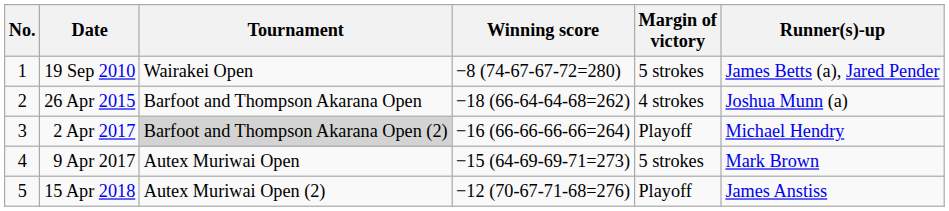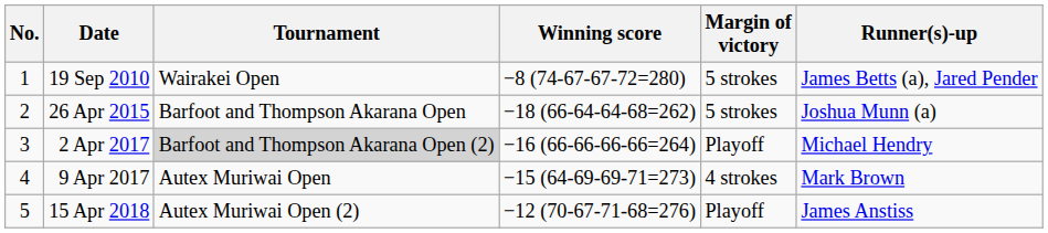 <table class="wikitable" style="font-size:95%;">
 <tr>
 <th>No.</th>
 <th>Date</th>
 <th>Tournament</th>
 <th>Winning score</th>
 <th>Margin of<br>victory</th>
 <th>Runner(s)-up</th>
 </tr>
 <tr>
 <td align=center>1</td>
 <td align=right>19 Sep <a href='#'>2010</a></td>
 <td>Wairakei Open</td>
 <td>−8 (74-67-67-72=280)</td>
 <td>5 strokes</td>
 <td> <a href='#'>James Betts</a> (a),  <a href='#'>Jared Pender</a></td>
 </tr>
 <tr>
 <td align=center>2</td>
 <td align=right>26 Apr <a href='#'>2015</a></td>
 <td>Barfoot and Thompson Akarana Open</td>
 <td>−18 (66-64-64-68=262)</td>
-<td>4 strokes</td>
+<td>5 strokes</td>
 <td> <a href='#'>Joshua Munn</a> (a)</td>
 </tr>
 <tr>
 <td align=center>3</td>
 <td align=right>2 Apr <a href='#'>2017</a></td>
 <td style="background: lightgrey;">Barfoot and Thompson Akarana Open (2)</td>
 <td>−16 (66-66-66-66=264)</td>
 <td>Playoff</td>
 <td> <a href='#'>Michael Hendry</a></td>
 </tr>
 <tr>
 <td align=center>4</td>
 <td align=right>9 Apr 2017</td>
 <td>Autex Muriwai Open</td>
 <td>−15 (64-69-69-71=273)</td>
-<td>5 strokes</td>
+<td>4 strokes</td>
 <td> <a href='#'>Mark Brown</a></td>
 </tr>
 <tr>
 <td align=center>5</td>
 <td align=right>15 Apr <a href='#'>2018</a></td>
 <td>Autex Muriwai Open (2)</td>
 <td>−12 (70-67-71-68=276)</td>
 <td>Playoff</td>
 <td> <a href='#'>James Anstiss</a></td>
 </tr>
 </table>
